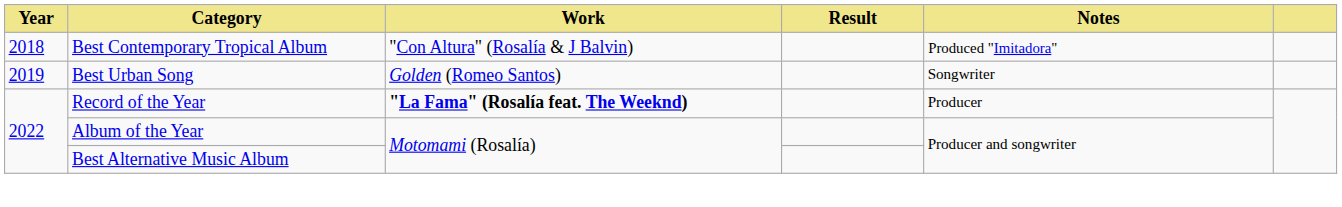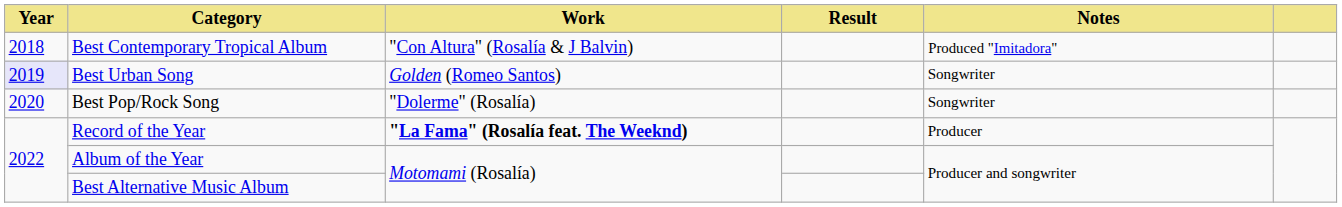 <table class="wikitable" width="95%">
 <tr>
 <th style="background:#F0E68C" width="4%">Year</th>
 <th style="background:#F0E68C" width="20%">Category</th>
 <th style="background:#F0E68C" width="25%">Work</th>
 <th style="background:#F0E68C" width="9%">Result</th>
 <th style="background:#F0E68C" width="22%">Notes</th>
 <th style="background:#F0E68C" width="4%"></th>
 </tr>
 <tr>
 <td><a href='#'>2018</a></td>
 <td><a href='#'>Best Contemporary Tropical Album</a></td>
 <td>"<a href='#'>Con Altura</a>" (<a href='#'>Rosalía</a> & <a href='#'>J Balvin</a>)</td>
 <td></td>
 <td><small>Produced "<a href='#'>Imitadora</a>"</small></td>
 <td></td>
 </tr>
 <tr>
-<td><a href='#'>2019</a></td>
+<td style="background: lavender;"><a href='#'>2019</a></td>
 <td><a href='#'>Best Urban Song</a></td>
 <td><em><a href='#'>Golden</a></em> (<a href='#'>Romeo Santos</a>)</td>
+<td></td>
+<td style="font-size:85%;">Songwriter</td>
+<td style="text-align:center;"></td>
+</tr>
+<tr>
+<td><a href='#'>2020</a></td>
+<td>Best Pop/Rock Song</td>
+<td>"<a href='#'>Dolerme</a>" (Rosalía)</td>
 <td></td>
 <td style="font-size:85%;">Songwriter</td>
 <td style="text-align:center;"></td>
 </tr>
 <tr>
 <td rowspan="3"><a href='#'>2022</a></td>
 <td><a href='#'>Record of the Year</a></td>
 <td><strong>"<a href='#'>La Fama</a>" (Rosalía feat. <a href='#'>The Weeknd</a>)</strong></td>
 <td></td>
 <td style="font-size:85%;">Producer</td>
 <td style="text-align:center;" rowspan="3"></td>
 </tr>
 <tr>
 <td><a href='#'>Album of the Year</a></td>
 <td rowspan="2"><em><a href='#'>Motomami</a></em> (Rosalía)</td>
 <td></td>
 <td style="font-size:85%;" rowspan="2">Producer and songwriter</td>
 </tr>
 <tr>
 <td><a href='#'>Best Alternative Music Album</a></td>
 <td></td>
 </tr>
 </table>
